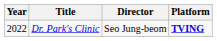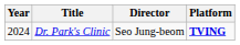 <table class="wikitable sortable">
 <tr>
 <th>Year</th>
 <th>Title</th>
 <th>Director</th>
 <th>Platform</th>
 </tr>
 <tr>
-<td>2022</td>
+<td>2024</td>
 <td><em><a href='#'>Dr. Park's Clinic</a></em></td>
 <td>Seo Jung-beom</td>
 <td><strong><a href='#'>TVING</a></strong></td>
 </tr>
 </table>
